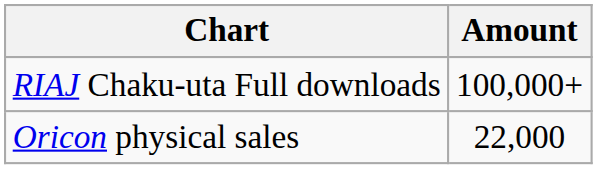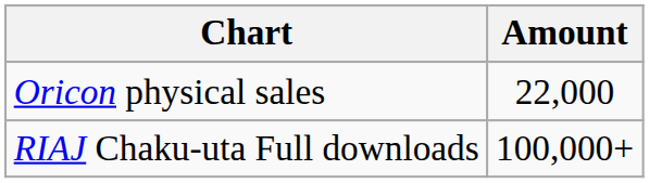 <table class="wikitable">
 <tr>
 <th>Chart</th>
 <th>Amount</th>
 </tr>
 <tr>
+<td><em><a href='#'>Oricon</a></em> physical sales</td>
+<td align="center">22,000</td>
+</tr>
+<tr>
 <td><em><a href='#'>RIAJ</a></em> Chaku-uta Full downloads</td>
 <td align="center">100,000+</td>
 </tr>
-<tr>
-<td><em><a href='#'>Oricon</a></em> physical sales</td>
-<td align="center">22,000</td>
-</tr>
 </table>
